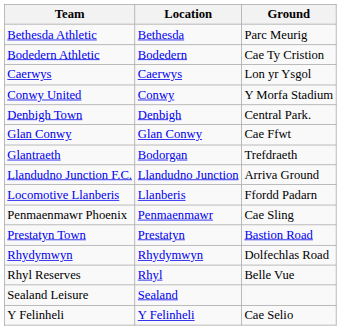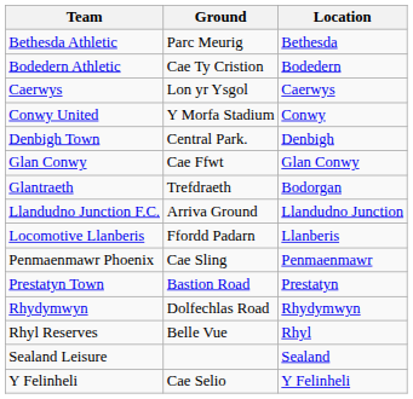 <table class="wikitable sortable">
 <tr>
 <th>Team</th>
+<th>Ground</th>
 <th>Location</th>
-<th>Ground</th>
 </tr>
 <tr>
 <td><a href='#'>Bethesda Athletic</a></td>
+<td>Parc Meurig</td>
 <td><a href='#'>Bethesda</a></td>
-<td>Parc Meurig</td>
 </tr>
 <tr>
 <td><a href='#'>Bodedern Athletic</a></td>
+<td>Cae Ty Cristion</td>
 <td><a href='#'>Bodedern</a></td>
-<td>Cae Ty Cristion</td>
 </tr>
 <tr>
 <td><a href='#'>Caerwys</a></td>
+<td>Lon yr Ysgol</td>
 <td><a href='#'>Caerwys</a></td>
-<td>Lon yr Ysgol</td>
 </tr>
 <tr>
 <td><a href='#'>Conwy United</a></td>
+<td>Y Morfa Stadium</td>
 <td><a href='#'>Conwy</a></td>
-<td>Y Morfa Stadium</td>
 </tr>
 <tr>
 <td><a href='#'>Denbigh Town</a></td>
+<td>Central Park.</td>
 <td><a href='#'>Denbigh</a></td>
-<td>Central Park.</td>
 </tr>
 <tr>
 <td><a href='#'>Glan Conwy</a></td>
+<td>Cae Ffwt</td>
 <td><a href='#'>Glan Conwy</a></td>
-<td>Cae Ffwt</td>
 </tr>
 <tr>
 <td><a href='#'>Glantraeth</a></td>
+<td>Trefdraeth</td>
 <td><a href='#'>Bodorgan</a></td>
-<td>Trefdraeth</td>
 </tr>
 <tr>
 <td><a href='#'>Llandudno Junction F.C.</a></td>
+<td>Arriva Ground</td>
 <td><a href='#'>Llandudno Junction</a></td>
-<td>Arriva Ground</td>
 </tr>
 <tr>
 <td><a href='#'>Locomotive Llanberis</a></td>
+<td>Ffordd Padarn</td>
 <td><a href='#'>Llanberis</a></td>
-<td>Ffordd Padarn</td>
 </tr>
 <tr>
 <td>Penmaenmawr Phoenix</td>
+<td>Cae Sling</td>
 <td><a href='#'>Penmaenmawr</a></td>
-<td>Cae Sling</td>
 </tr>
 <tr>
 <td><a href='#'>Prestatyn Town</a></td>
+<td><a href='#'>Bastion Road</a></td>
 <td><a href='#'>Prestatyn</a></td>
-<td><a href='#'>Bastion Road</a></td>
 </tr>
 <tr>
 <td><a href='#'>Rhydymwyn</a></td>
+<td>Dolfechlas Road</td>
 <td><a href='#'>Rhydymwyn</a></td>
-<td>Dolfechlas Road</td>
 </tr>
 <tr>
 <td>Rhyl Reserves</td>
+<td>Belle Vue</td>
 <td><a href='#'>Rhyl</a></td>
-<td>Belle Vue</td>
 </tr>
 <tr>
 <td>Sealand Leisure</td>
+<td></td>
 <td><a href='#'>Sealand</a></td>
-<td></td>
 </tr>
 <tr>
 <td>Y Felinheli</td>
+<td>Cae Selio</td>
 <td><a href='#'>Y Felinheli</a></td>
-<td>Cae Selio</td>
 </tr>
 </table>
